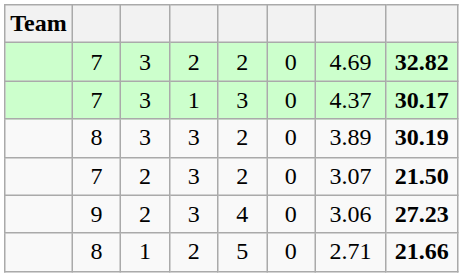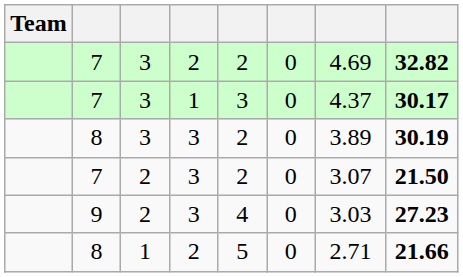 <table class="wikitable" style="text-align:center;">
 <tr>
 <th>Team</th>
 <th style="width:25px"></th>
 <th style="width:25px"></th>
 <th style="width:25px"></th>
 <th style="width:25px"></th>
 <th style="width:25px"></th>
 <th style="width:40px"></th>
 <th style="width:40px"></th>
 </tr>
 <tr style="background:#cfc">
 <td style="text-align:left;"></td>
 <td>7</td>
 <td>3</td>
 <td>2</td>
 <td>2</td>
 <td>0</td>
 <td>4.69</td>
 <td><strong>32.82</strong></td>
 </tr>
 <tr style="background:#cfc">
 <td style="text-align:left;"></td>
 <td>7</td>
 <td>3</td>
 <td>1</td>
 <td>3</td>
 <td>0</td>
 <td>4.37</td>
 <td><strong>30.17</strong></td>
 </tr>
 <tr>
 <td style="text-align:left;"></td>
 <td>8</td>
 <td>3</td>
 <td>3</td>
 <td>2</td>
 <td>0</td>
 <td>3.89</td>
 <td><strong>30.19</strong></td>
 </tr>
 <tr>
 <td style="text-align:left;"></td>
 <td>7</td>
 <td>2</td>
 <td>3</td>
 <td>2</td>
 <td>0</td>
 <td>3.07</td>
 <td><strong>21.50</strong></td>
 </tr>
 <tr>
 <td style="text-align:left;"></td>
 <td>9</td>
 <td>2</td>
 <td>3</td>
 <td>4</td>
 <td>0</td>
-<td>3.06</td>
+<td>3.03</td>
 <td><strong>27.23</strong></td>
 </tr>
 <tr>
 <td style="text-align:left;"></td>
 <td>8</td>
 <td>1</td>
 <td>2</td>
 <td>5</td>
 <td>0</td>
 <td>2.71</td>
 <td><strong>21.66</strong></td>
 </tr>
 </table>
